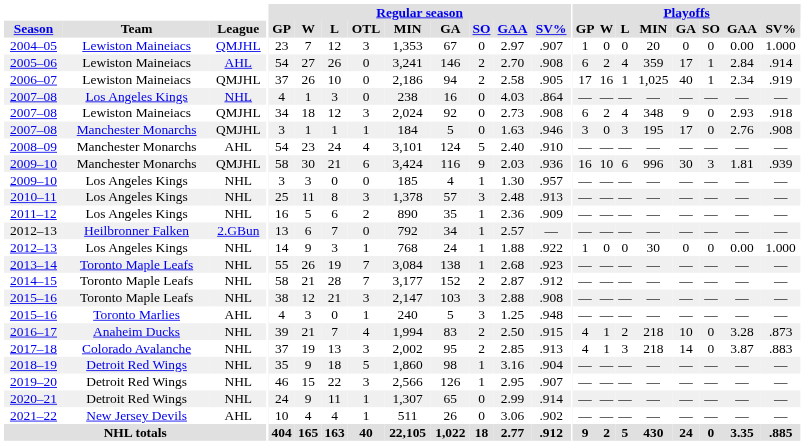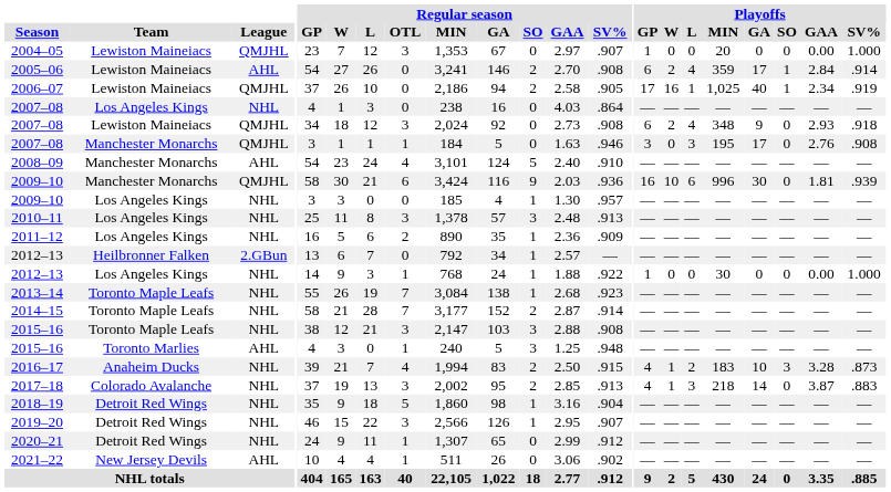 <table border="0" cellpadding="1" cellspacing="0" style="text-align:center; width:75%">
 <tr ALIGN="centre" bgcolor="#e0e0e0">
 <th align="centre" colspan="3" bgcolor="#ffffff"></th>
 <th align="centre" rowspan="99" bgcolor="#ffffff"></th>
 <th align="centre" colspan="9" bgcolor="#e0e0e0"><a href='#'>Regular season</a></th>
 <th align="centre" rowspan="99" bgcolor="#ffffff"></th>
 <th align="centre" colspan="8" bgcolor="#e0e0e0"><a href='#'>Playoffs</a></th>
 </tr>
 <tr ALIGN="centre" bgcolor="#e0e0e0">
 <th><a href='#'>Season</a></th>
 <th>Team</th>
 <th>League</th>
 <th>GP</th>
 <th>W</th>
 <th>L</th>
 <th>OTL</th>
 <th>MIN</th>
 <th>GA</th>
 <th><a href='#'>SO</a></th>
 <th><a href='#'>GAA</a></th>
 <th><a href='#'>SV%</a></th>
 <th>GP</th>
 <th>W</th>
 <th>L</th>
 <th>MIN</th>
 <th>GA</th>
 <th>SO</th>
 <th>GAA</th>
 <th>SV%</th>
 </tr>
 <tr ALIGN="centre">
 <td><a href='#'>2004–05</a></td>
 <td><a href='#'>Lewiston Maineiacs</a></td>
 <td><a href='#'>QMJHL</a></td>
 <td>23</td>
 <td>7</td>
 <td>12</td>
 <td>3</td>
 <td>1,353</td>
 <td>67</td>
 <td>0</td>
 <td>2.97</td>
 <td>.907</td>
 <td>1</td>
 <td>0</td>
 <td>0</td>
 <td>20</td>
 <td>0</td>
 <td>0</td>
 <td>0.00</td>
 <td>1.000</td>
 </tr>
 <tr ALIGN="centre" bgcolor="#f0f0f0">
 <td><a href='#'>2005–06</a></td>
 <td>Lewiston Maineiacs</td>
 <td><a href='#'>AHL</a></td>
 <td>54</td>
 <td>27</td>
 <td>26</td>
 <td>0</td>
 <td>3,241</td>
 <td>146</td>
 <td>2</td>
 <td>2.70</td>
 <td>.908</td>
 <td>6</td>
 <td>2</td>
 <td>4</td>
 <td>359</td>
 <td>17</td>
 <td>1</td>
 <td>2.84</td>
 <td>.914</td>
 </tr>
 <tr ALIGN="centre">
 <td><a href='#'>2006–07</a></td>
 <td>Lewiston Maineiacs</td>
 <td>QMJHL</td>
 <td>37</td>
 <td>26</td>
 <td>10</td>
 <td>0</td>
 <td>2,186</td>
 <td>94</td>
 <td>2</td>
 <td>2.58</td>
 <td>.905</td>
 <td>17</td>
 <td>16</td>
 <td>1</td>
 <td>1,025</td>
 <td>40</td>
 <td>1</td>
 <td>2.34</td>
 <td>.919</td>
 </tr>
 <tr ALIGN="centre" bgcolor="#f0f0f0">
 <td><a href='#'>2007–08</a></td>
 <td><a href='#'>Los Angeles Kings</a></td>
 <td><a href='#'>NHL</a></td>
 <td>4</td>
 <td>1</td>
 <td>3</td>
 <td>0</td>
 <td>238</td>
 <td>16</td>
 <td>0</td>
 <td>4.03</td>
 <td>.864</td>
 <td>—</td>
 <td>—</td>
 <td>—</td>
 <td>—</td>
 <td>—</td>
 <td>—</td>
 <td>—</td>
 <td>—</td>
 </tr>
 <tr ALIGN="centre">
 <td><a href='#'>2007–08</a></td>
 <td>Lewiston Maineiacs</td>
 <td>QMJHL</td>
 <td>34</td>
 <td>18</td>
 <td>12</td>
 <td>3</td>
 <td>2,024</td>
 <td>92</td>
 <td>0</td>
 <td>2.73</td>
 <td>.908</td>
 <td>6</td>
 <td>2</td>
 <td>4</td>
 <td>348</td>
 <td>9</td>
 <td>0</td>
 <td>2.93</td>
 <td>.918</td>
 </tr>
 <tr ALIGN="centre" bgcolor="#f0f0f0">
 <td><a href='#'>2007–08</a></td>
 <td><a href='#'>Manchester Monarchs</a></td>
 <td>QMJHL</td>
 <td>3</td>
 <td>1</td>
 <td>1</td>
 <td>1</td>
 <td>184</td>
 <td>5</td>
 <td>0</td>
 <td>1.63</td>
 <td>.946</td>
 <td>3</td>
 <td>0</td>
 <td>3</td>
 <td>195</td>
 <td>17</td>
 <td>0</td>
 <td>2.76</td>
 <td>.908</td>
 </tr>
 <tr ALIGN="centre">
 <td><a href='#'>2008–09</a></td>
 <td>Manchester Monarchs</td>
 <td>AHL</td>
 <td>54</td>
 <td>23</td>
 <td>24</td>
 <td>4</td>
 <td>3,101</td>
 <td>124</td>
 <td>5</td>
 <td>2.40</td>
 <td>.910</td>
 <td>—</td>
 <td>—</td>
 <td>—</td>
 <td>—</td>
 <td>—</td>
 <td>—</td>
 <td>—</td>
 <td>—</td>
 </tr>
 <tr ALIGN="centre" bgcolor="#f0f0f0">
 <td><a href='#'>2009–10</a></td>
 <td>Manchester Monarchs</td>
 <td>QMJHL</td>
 <td>58</td>
 <td>30</td>
 <td>21</td>
 <td>6</td>
 <td>3,424</td>
 <td>116</td>
 <td>9</td>
 <td>2.03</td>
 <td>.936</td>
 <td>16</td>
 <td>10</td>
 <td>6</td>
 <td>996</td>
 <td>30</td>
-<td>3</td>
+<td>0</td>
 <td>1.81</td>
 <td>.939</td>
 </tr>
 <tr ALIGN="centre">
 <td><a href='#'>2009–10</a></td>
 <td>Los Angeles Kings</td>
 <td>NHL</td>
 <td>3</td>
 <td>3</td>
 <td>0</td>
 <td>0</td>
 <td>185</td>
 <td>4</td>
 <td>1</td>
 <td>1.30</td>
 <td>.957</td>
 <td>—</td>
 <td>—</td>
 <td>—</td>
 <td>—</td>
 <td>—</td>
 <td>—</td>
 <td>—</td>
 <td>—</td>
 </tr>
 <tr ALIGN="centre" bgcolor="#f0f0f0">
 <td><a href='#'>2010–11</a></td>
 <td>Los Angeles Kings</td>
 <td>NHL</td>
 <td>25</td>
 <td>11</td>
 <td>8</td>
 <td>3</td>
 <td>1,378</td>
 <td>57</td>
 <td>3</td>
 <td>2.48</td>
 <td>.913</td>
 <td>—</td>
 <td>—</td>
 <td>—</td>
 <td>—</td>
 <td>—</td>
 <td>—</td>
 <td>—</td>
 <td>—</td>
 </tr>
 <tr ALIGN="centre">
 <td><a href='#'>2011–12</a></td>
 <td>Los Angeles Kings</td>
 <td>NHL</td>
 <td>16</td>
 <td>5</td>
 <td>6</td>
 <td>2</td>
 <td>890</td>
 <td>35</td>
 <td>1</td>
 <td>2.36</td>
 <td>.909</td>
 <td>—</td>
 <td>—</td>
 <td>—</td>
 <td>—</td>
 <td>—</td>
 <td>—</td>
 <td>—</td>
 <td>—</td>
 </tr>
 <tr ALIGN="centre" bgcolor="#f0f0f0">
 <td>2012–13</td>
 <td><a href='#'>Heilbronner Falken</a></td>
 <td><a href='#'>2.GBun</a></td>
 <td>13</td>
 <td>6</td>
 <td>7</td>
 <td>0</td>
 <td>792</td>
 <td>34</td>
 <td>1</td>
 <td>2.57</td>
 <td>—</td>
 <td>—</td>
 <td>—</td>
 <td>—</td>
 <td>—</td>
 <td>—</td>
 <td>—</td>
 <td>—</td>
 <td>—</td>
 </tr>
 <tr ALIGN="centre">
 <td><a href='#'>2012–13</a></td>
 <td>Los Angeles Kings</td>
 <td>NHL</td>
 <td>14</td>
 <td>9</td>
 <td>3</td>
 <td>1</td>
 <td>768</td>
 <td>24</td>
 <td>1</td>
 <td>1.88</td>
 <td>.922</td>
 <td>1</td>
 <td>0</td>
 <td>0</td>
 <td>30</td>
 <td>0</td>
 <td>0</td>
 <td>0.00</td>
 <td>1.000</td>
 </tr>
 <tr ALIGN="centre" bgcolor="#f0f0f0">
 <td><a href='#'>2013–14</a></td>
 <td><a href='#'>Toronto Maple Leafs</a></td>
 <td>NHL</td>
 <td>55</td>
 <td>26</td>
 <td>19</td>
 <td>7</td>
 <td>3,084</td>
 <td>138</td>
 <td>1</td>
 <td>2.68</td>
 <td>.923</td>
 <td>—</td>
 <td>—</td>
 <td>—</td>
 <td>—</td>
 <td>—</td>
 <td>—</td>
 <td>—</td>
 <td>—</td>
 </tr>
 <tr ALIGN="centre">
 <td><a href='#'>2014–15</a></td>
 <td>Toronto Maple Leafs</td>
 <td>NHL</td>
 <td>58</td>
 <td>21</td>
 <td>28</td>
 <td>7</td>
 <td>3,177</td>
 <td>152</td>
 <td>2</td>
 <td>2.87</td>
-<td>.912</td>
+<td>.914</td>
 <td>—</td>
 <td>—</td>
 <td>—</td>
 <td>—</td>
 <td>—</td>
 <td>—</td>
 <td>—</td>
 <td>—</td>
 </tr>
 <tr bgcolor="#f0f0f0">
 <td><a href='#'>2015–16</a></td>
 <td>Toronto Maple Leafs</td>
 <td>NHL</td>
 <td>38</td>
 <td>12</td>
 <td>21</td>
 <td>3</td>
 <td>2,147</td>
 <td>103</td>
 <td>3</td>
 <td>2.88</td>
 <td>.908</td>
 <td>—</td>
 <td>—</td>
 <td>—</td>
 <td>—</td>
 <td>—</td>
 <td>—</td>
 <td>—</td>
 <td>—</td>
 </tr>
 <tr ALIGN="centre">
 <td><a href='#'>2015–16</a></td>
 <td><a href='#'>Toronto Marlies</a></td>
 <td>AHL</td>
 <td>4</td>
 <td>3</td>
 <td>0</td>
 <td>1</td>
 <td>240</td>
 <td>5</td>
 <td>3</td>
 <td>1.25</td>
 <td>.948</td>
 <td>—</td>
 <td>—</td>
 <td>—</td>
 <td>—</td>
 <td>—</td>
 <td>—</td>
 <td>—</td>
 <td>—</td>
 </tr>
 <tr bgcolor="#f0f0f0">
 <td><a href='#'>2016–17</a></td>
 <td><a href='#'>Anaheim Ducks</a></td>
 <td>NHL</td>
 <td>39</td>
 <td>21</td>
 <td>7</td>
 <td>4</td>
 <td>1,994</td>
 <td>83</td>
 <td>2</td>
 <td>2.50</td>
 <td>.915</td>
 <td>4</td>
 <td>1</td>
 <td>2</td>
-<td>218</td>
+<td>183</td>
 <td>10</td>
-<td>0</td>
+<td>3</td>
 <td>3.28</td>
 <td>.873</td>
 </tr>
 <tr>
 <td><a href='#'>2017–18</a></td>
 <td><a href='#'>Colorado Avalanche</a></td>
 <td>NHL</td>
 <td>37</td>
 <td>19</td>
 <td>13</td>
 <td>3</td>
 <td>2,002</td>
 <td>95</td>
 <td>2</td>
 <td>2.85</td>
 <td>.913</td>
 <td>4</td>
 <td>1</td>
 <td>3</td>
 <td>218</td>
 <td>14</td>
 <td>0</td>
 <td>3.87</td>
 <td>.883</td>
 </tr>
 <tr bgcolor="#f0f0f0">
 <td><a href='#'>2018–19</a></td>
 <td><a href='#'>Detroit Red Wings</a></td>
 <td>NHL</td>
 <td>35</td>
 <td>9</td>
 <td>18</td>
 <td>5</td>
 <td>1,860</td>
 <td>98</td>
 <td>1</td>
 <td>3.16</td>
 <td>.904</td>
 <td>—</td>
 <td>—</td>
 <td>—</td>
 <td>—</td>
 <td>—</td>
 <td>—</td>
 <td>—</td>
 <td>—</td>
 </tr>
 <tr>
 <td><a href='#'>2019–20</a></td>
 <td>Detroit Red Wings</td>
 <td>NHL</td>
 <td>46</td>
 <td>15</td>
 <td>22</td>
 <td>3</td>
 <td>2,566</td>
 <td>126</td>
 <td>1</td>
 <td>2.95</td>
 <td>.907</td>
 <td>—</td>
 <td>—</td>
 <td>—</td>
 <td>—</td>
 <td>—</td>
 <td>—</td>
 <td>—</td>
 <td>—</td>
 </tr>
 <tr bgcolor="#f0f0f0">
 <td><a href='#'>2020–21</a></td>
 <td>Detroit Red Wings</td>
 <td>NHL</td>
 <td>24</td>
 <td>9</td>
 <td>11</td>
 <td>1</td>
 <td>1,307</td>
 <td>65</td>
 <td>0</td>
 <td>2.99</td>
-<td>.914</td>
+<td>.912</td>
 <td>—</td>
 <td>—</td>
 <td>—</td>
 <td>—</td>
 <td>—</td>
 <td>—</td>
 <td>—</td>
 <td>—</td>
 </tr>
 <tr>
 <td><a href='#'>2021–22</a></td>
 <td><a href='#'>New Jersey Devils</a></td>
 <td>AHL</td>
 <td>10</td>
 <td>4</td>
 <td>4</td>
 <td>1</td>
 <td>511</td>
 <td>26</td>
 <td>0</td>
 <td>3.06</td>
 <td>.902</td>
 <td>—</td>
 <td>—</td>
 <td>—</td>
 <td>—</td>
 <td>—</td>
 <td>—</td>
 <td>—</td>
 <td>—</td>
 </tr>
 <tr ALIGN="centre" bgcolor="#e0e0e0">
 <th colspan="3" align="centre">NHL totals</th>
 <th>404</th>
 <th>165</th>
 <th>163</th>
 <th>40</th>
 <th>22,105</th>
 <th>1,022</th>
 <th>18</th>
 <th>2.77</th>
 <th>.912</th>
 <th>9</th>
 <th>2</th>
 <th>5</th>
 <th>430</th>
 <th>24</th>
 <th>0</th>
 <th>3.35</th>
 <th>.885</th>
 </tr>
 </table>
